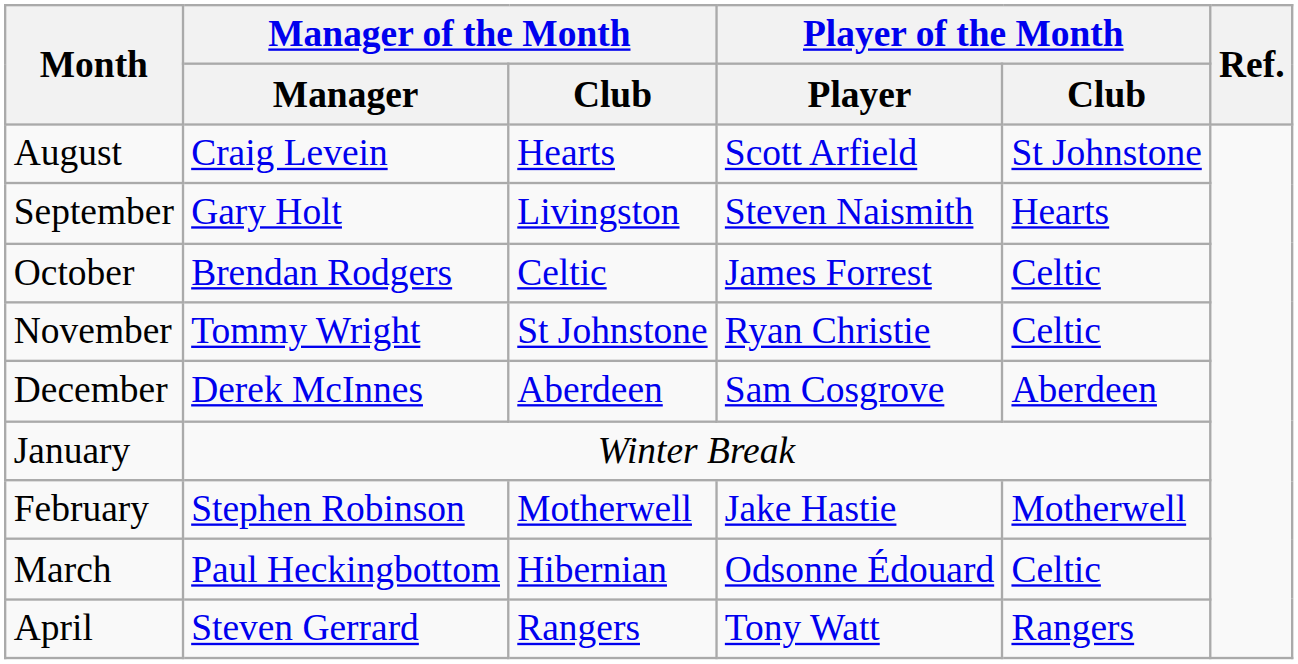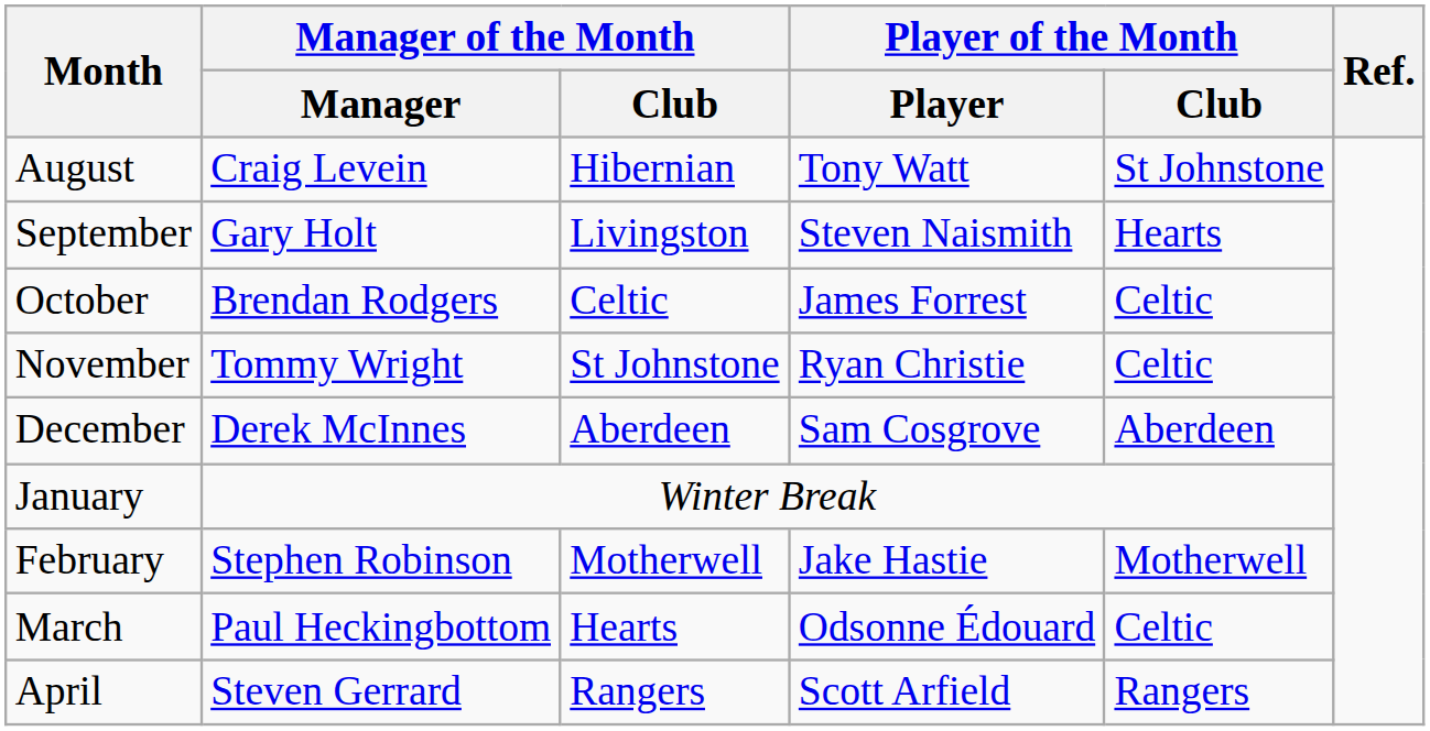 <table class="wikitable">
 <tr>
 <th rowspan="2">Month</th>
 <th colspan="2"><a href='#'>Manager of the Month</a></th>
 <th colspan="2"><a href='#'>Player of the Month</a></th>
 <th rowspan="2">Ref.</th>
 </tr>
 <tr>
 <th>Manager</th>
 <th>Club</th>
 <th>Player</th>
 <th>Club</th>
 </tr>
 <tr>
 <td>August</td>
 <td> <a href='#'>Craig Levein</a></td>
-<td><a href='#'>Hearts</a></td>
-<td> <a href='#'>Scott Arfield</a></td>
+<td><a href='#'>Hibernian</a></td>
+<td> <a href='#'>Tony Watt</a></td>
 <td><a href='#'>St Johnstone</a></td>
 <td rowspan="9"></td>
 </tr>
 <tr>
 <td>September</td>
 <td> <a href='#'>Gary Holt</a></td>
 <td><a href='#'>Livingston</a></td>
 <td> <a href='#'>Steven Naismith</a></td>
 <td><a href='#'>Hearts</a></td>
 </tr>
 <tr>
 <td>October</td>
 <td> <a href='#'>Brendan Rodgers</a></td>
 <td><a href='#'>Celtic</a></td>
 <td> <a href='#'>James Forrest</a></td>
 <td><a href='#'>Celtic</a></td>
 </tr>
 <tr>
 <td>November</td>
 <td> <a href='#'>Tommy Wright</a></td>
 <td><a href='#'>St Johnstone</a></td>
 <td> <a href='#'>Ryan Christie</a></td>
 <td><a href='#'>Celtic</a></td>
 </tr>
 <tr>
 <td>December</td>
 <td> <a href='#'>Derek McInnes</a></td>
 <td><a href='#'>Aberdeen</a></td>
 <td> <a href='#'>Sam Cosgrove</a></td>
 <td><a href='#'>Aberdeen</a></td>
 </tr>
 <tr>
 <td>January</td>
 <td align="center" colspan="4"><em>Winter Break</em></td>
 </tr>
 <tr>
 <td>February</td>
 <td> <a href='#'>Stephen Robinson</a></td>
 <td><a href='#'>Motherwell</a></td>
 <td> <a href='#'>Jake Hastie</a></td>
 <td><a href='#'>Motherwell</a></td>
 </tr>
 <tr>
 <td>March</td>
 <td> <a href='#'>Paul Heckingbottom</a></td>
-<td><a href='#'>Hibernian</a></td>
+<td><a href='#'>Hearts</a></td>
 <td> <a href='#'>Odsonne Édouard</a></td>
 <td><a href='#'>Celtic</a></td>
 </tr>
 <tr>
 <td>April</td>
 <td> <a href='#'>Steven Gerrard</a></td>
 <td><a href='#'>Rangers</a></td>
-<td> <a href='#'>Tony Watt</a></td>
+<td> <a href='#'>Scott Arfield</a></td>
 <td><a href='#'>Rangers</a></td>
 </tr>
 </table>
